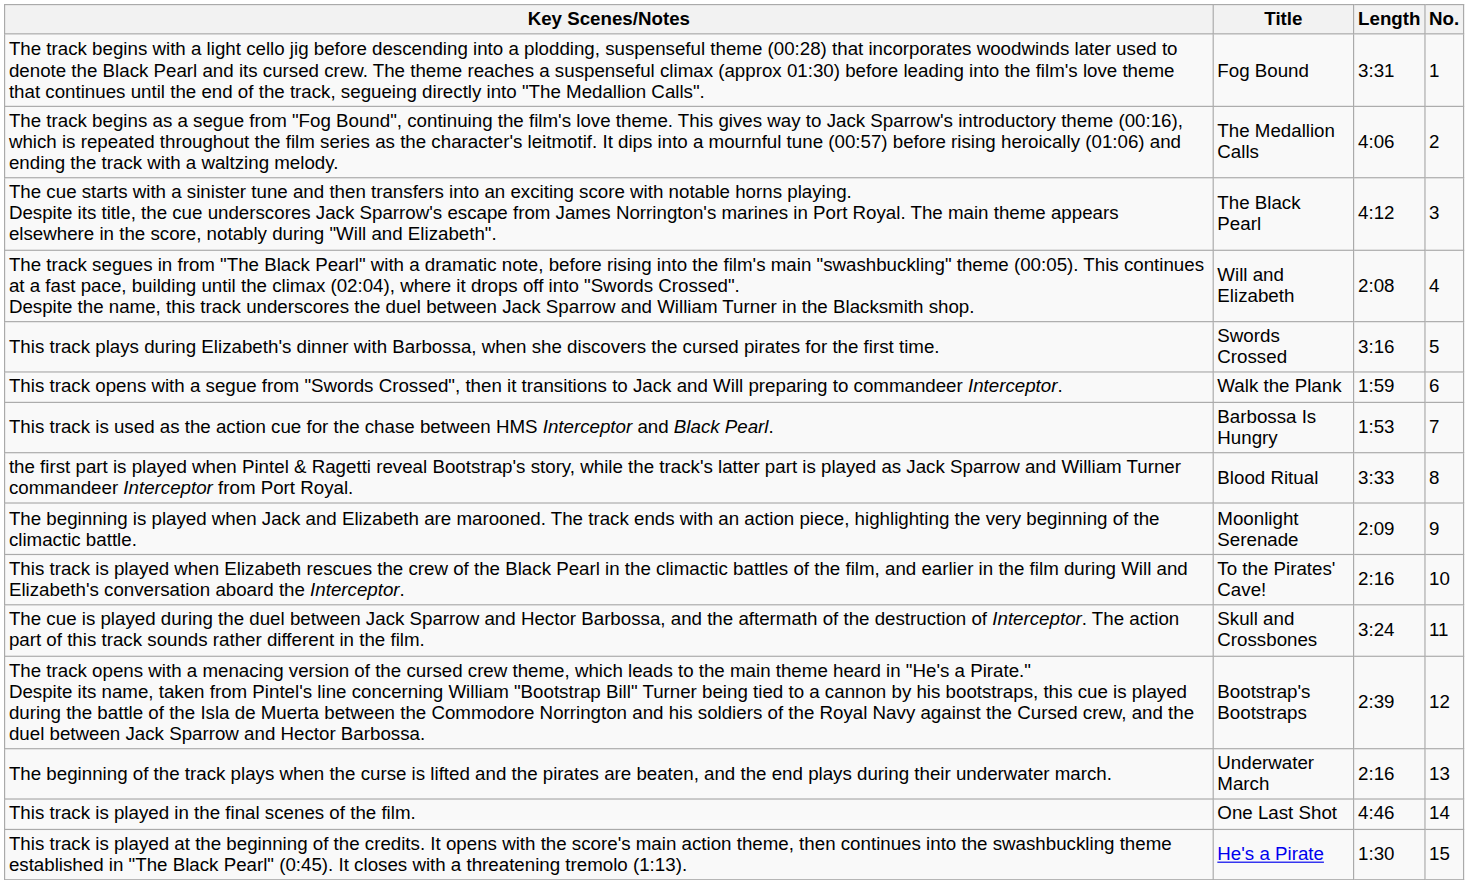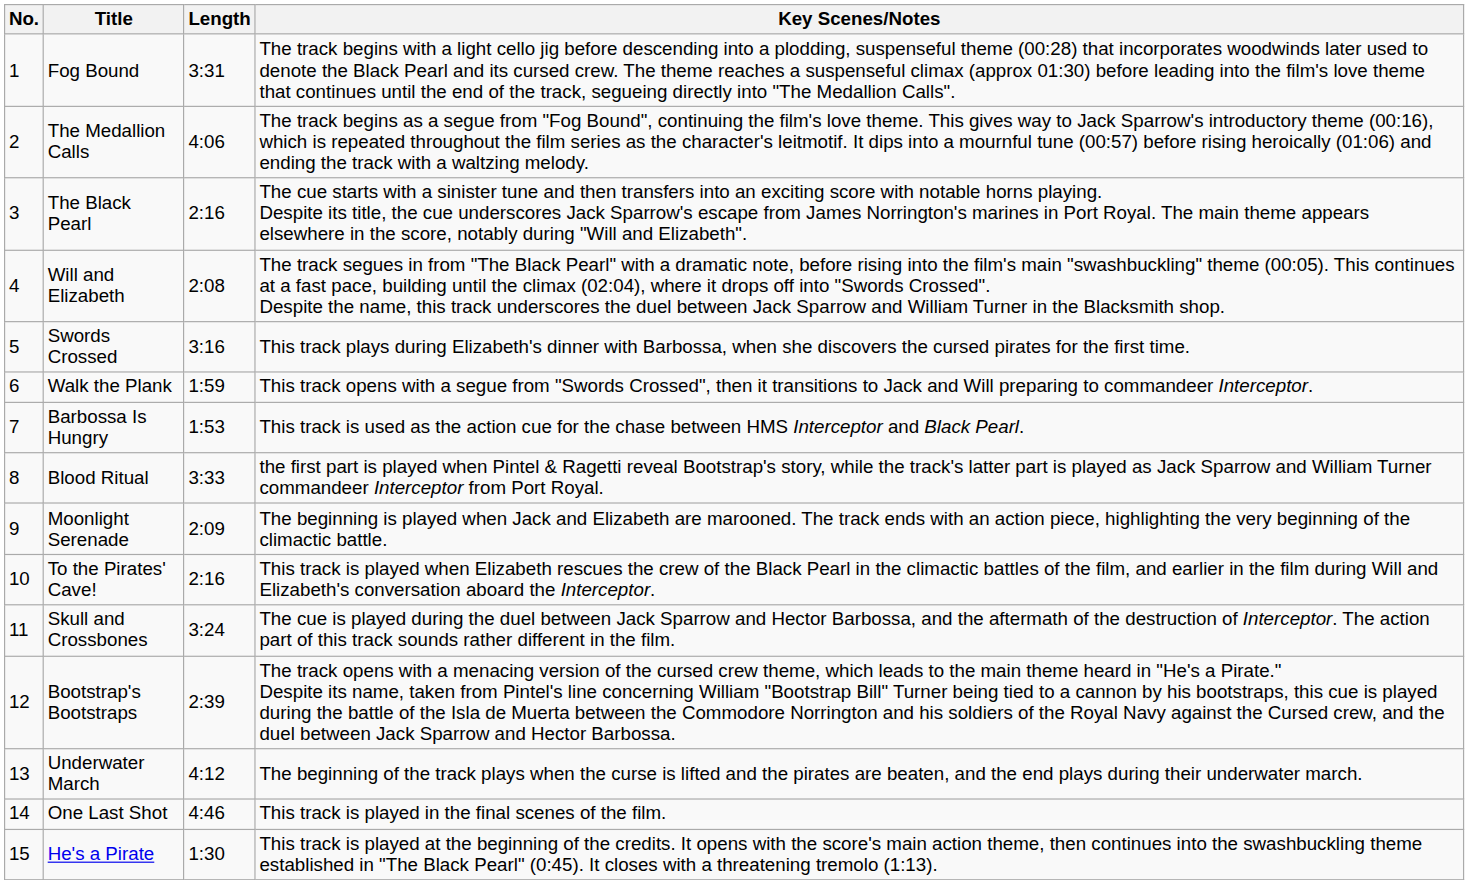 <table class="wikitable">
 <tr>
-<th style="text-align:center;">Key Scenes/Notes</th>
+<th style="text-align:center;">No.</th>
 <th style="text-align:center;">Title</th>
 <th style="text-align:center;">Length</th>
-<th style="text-align:center;">No.</th>
+<th style="text-align:center;">Key Scenes/Notes</th>
 </tr>
 <tr>
-<td>The track begins with a light cello jig before descending into a plodding, suspenseful theme (00:28) that incorporates woodwinds later used to denote the Black Pearl and its cursed crew. The theme reaches a suspenseful climax (approx 01:30) before leading into the film's love theme that continues until the end of the track, segueing directly into "The Medallion Calls".</td>
+<td>1</td>
 <td>Fog Bound</td>
 <td>3:31</td>
-<td>1</td>
+<td>The track begins with a light cello jig before descending into a plodding, suspenseful theme (00:28) that incorporates woodwinds later used to denote the Black Pearl and its cursed crew. The theme reaches a suspenseful climax (approx 01:30) before leading into the film's love theme that continues until the end of the track, segueing directly into "The Medallion Calls".</td>
 </tr>
 <tr>
-<td>The track begins as a segue from "Fog Bound", continuing the film's love theme. This gives way to Jack Sparrow's introductory theme (00:16), which is repeated throughout the film series as the character's leitmotif. It dips into a mournful tune (00:57) before rising heroically (01:06) and ending the track with a waltzing melody.</td>
+<td>2</td>
 <td>The Medallion Calls</td>
 <td>4:06</td>
-<td>2</td>
+<td>The track begins as a segue from "Fog Bound", continuing the film's love theme. This gives way to Jack Sparrow's introductory theme (00:16), which is repeated throughout the film series as the character's leitmotif. It dips into a mournful tune (00:57) before rising heroically (01:06) and ending the track with a waltzing melody.</td>
 </tr>
 <tr>
+<td>3</td>
+<td>The Black Pearl</td>
+<td>2:16</td>
 <td>The cue starts with a sinister tune and then transfers into an exciting score with notable horns playing.<br>Despite its title, the cue underscores Jack Sparrow's escape from James Norrington's marines in Port Royal. The main theme appears elsewhere in the score, notably during "Will and Elizabeth".</td>
-<td>The Black Pearl</td>
-<td>4:12</td>
-<td>3</td>
 </tr>
 <tr>
-<td>The track segues in from "The Black Pearl" with a dramatic note, before rising into the film's main "swashbuckling" theme (00:05). This continues at a fast pace, building until the climax (02:04), where it drops off into "Swords Crossed".<br>Despite the name, this track underscores the duel between Jack Sparrow and William Turner in the Blacksmith shop.</td>
+<td>4</td>
 <td>Will and Elizabeth</td>
 <td>2:08</td>
-<td>4</td>
+<td>The track segues in from "The Black Pearl" with a dramatic note, before rising into the film's main "swashbuckling" theme (00:05). This continues at a fast pace, building until the climax (02:04), where it drops off into "Swords Crossed".<br>Despite the name, this track underscores the duel between Jack Sparrow and William Turner in the Blacksmith shop.</td>
 </tr>
 <tr>
-<td>This track plays during Elizabeth's dinner with Barbossa, when she discovers the cursed pirates for the first time.</td>
+<td>5</td>
 <td>Swords Crossed</td>
 <td>3:16</td>
-<td>5</td>
+<td>This track plays during Elizabeth's dinner with Barbossa, when she discovers the cursed pirates for the first time.</td>
 </tr>
 <tr>
-<td>This track opens with a segue from "Swords Crossed", then it transitions to Jack and Will preparing to commandeer <em>Interceptor</em>.</td>
+<td>6</td>
 <td>Walk the Plank</td>
 <td>1:59</td>
-<td>6</td>
+<td>This track opens with a segue from "Swords Crossed", then it transitions to Jack and Will preparing to commandeer <em>Interceptor</em>.</td>
 </tr>
 <tr>
-<td>This track is used as the action cue for the chase between HMS <em>Interceptor</em> and <em>Black Pearl</em>.</td>
+<td>7</td>
 <td>Barbossa Is Hungry</td>
 <td>1:53</td>
-<td>7</td>
+<td>This track is used as the action cue for the chase between HMS <em>Interceptor</em> and <em>Black Pearl</em>.</td>
 </tr>
 <tr>
-<td>the first part is played when Pintel & Ragetti reveal Bootstrap's story, while the track's latter part is played as Jack Sparrow and William Turner commandeer <em>Interceptor</em> from Port Royal.</td>
+<td>8</td>
 <td>Blood Ritual</td>
 <td>3:33</td>
-<td>8</td>
+<td>the first part is played when Pintel & Ragetti reveal Bootstrap's story, while the track's latter part is played as Jack Sparrow and William Turner commandeer <em>Interceptor</em> from Port Royal.</td>
 </tr>
 <tr>
-<td>The beginning is played when Jack and Elizabeth are marooned.  The track ends with an action piece, highlighting the very beginning of the climactic battle.</td>
+<td>9</td>
 <td>Moonlight Serenade</td>
 <td>2:09</td>
-<td>9</td>
+<td>The beginning is played when Jack and Elizabeth are marooned.  The track ends with an action piece, highlighting the very beginning of the climactic battle.</td>
 </tr>
 <tr>
-<td>This track is played when Elizabeth rescues the crew of the Black Pearl in the climactic battles of the film, and earlier in the film during Will and Elizabeth's conversation aboard the <em>Interceptor</em>.</td>
+<td>10</td>
 <td>To the Pirates' Cave!</td>
 <td>2:16</td>
-<td>10</td>
+<td>This track is played when Elizabeth rescues the crew of the Black Pearl in the climactic battles of the film, and earlier in the film during Will and Elizabeth's conversation aboard the <em>Interceptor</em>.</td>
 </tr>
 <tr>
-<td>The cue is played during the duel between Jack Sparrow and Hector Barbossa, and the aftermath of the destruction of <em>Interceptor</em>. The action part of this track sounds rather different in the film.</td>
+<td>11</td>
 <td>Skull and Crossbones</td>
 <td>3:24</td>
-<td>11</td>
+<td>The cue is played during the duel between Jack Sparrow and Hector Barbossa, and the aftermath of the destruction of <em>Interceptor</em>. The action part of this track sounds rather different in the film.</td>
 </tr>
 <tr>
-<td>The track opens with a menacing version of the cursed crew theme, which leads to the main theme heard in "He's a Pirate."<br>Despite its name, taken from Pintel's line concerning William "Bootstrap Bill" Turner being tied to a cannon by his bootstraps, this cue is played during the battle of the Isla de Muerta between the Commodore Norrington and his soldiers of the Royal Navy against the Cursed crew, and the duel between Jack Sparrow and Hector Barbossa.</td>
+<td>12</td>
 <td>Bootstrap's Bootstraps</td>
 <td>2:39</td>
-<td>12</td>
+<td>The track opens with a menacing version of the cursed crew theme, which leads to the main theme heard in "He's a Pirate."<br>Despite its name, taken from Pintel's line concerning William "Bootstrap Bill" Turner being tied to a cannon by his bootstraps, this cue is played during the battle of the Isla de Muerta between the Commodore Norrington and his soldiers of the Royal Navy against the Cursed crew, and the duel between Jack Sparrow and Hector Barbossa.</td>
 </tr>
 <tr>
+<td>13</td>
+<td>Underwater March</td>
+<td>4:12</td>
 <td>The beginning of the track plays when the curse is lifted and the pirates are beaten, and the end plays during their underwater march.</td>
-<td>Underwater March</td>
-<td>2:16</td>
-<td>13</td>
 </tr>
 <tr>
-<td>This track is played in the final scenes of the film.</td>
+<td>14</td>
 <td>One Last Shot</td>
 <td>4:46</td>
-<td>14</td>
+<td>This track is played in the final scenes of the film.</td>
 </tr>
 <tr>
-<td>This track is played at the beginning of the credits. It opens with the score's main action theme, then continues into the swashbuckling theme established in "The Black Pearl" (0:45). It closes with a threatening tremolo (1:13).</td>
+<td>15</td>
 <td><a href='#'>He's a Pirate</a></td>
 <td>1:30</td>
-<td>15</td>
+<td>This track is played at the beginning of the credits. It opens with the score's main action theme, then continues into the swashbuckling theme established in "The Black Pearl" (0:45). It closes with a threatening tremolo (1:13).</td>
 </tr>
 </table>
